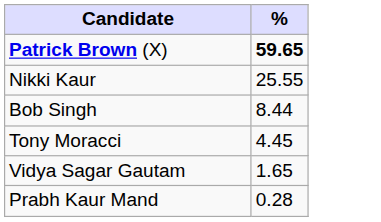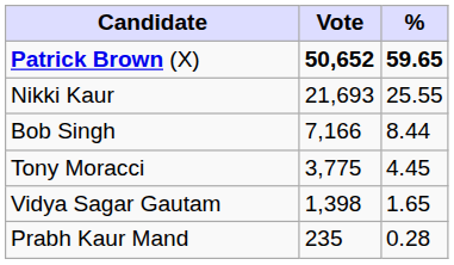 <table class="wikitable">
 <tr>
 <th style="background:#ddf; width:200px;">Candidate</th>
+<th style="background:#ddf; width:50px;">Vote</th>
 <th style="background:#ddf; width:30px;">%</th>
 </tr>
 <tr>
 <td><strong><a href='#'>Patrick Brown</a></strong> (X)</td>
+<td><strong>50,652</strong></td>
 <td><strong>59.65</strong></td>
 </tr>
 <tr>
 <td>Nikki Kaur</td>
+<td>21,693</td>
 <td>25.55</td>
 </tr>
 <tr>
 <td>Bob Singh</td>
+<td>7,166</td>
 <td>8.44</td>
 </tr>
 <tr>
 <td>Tony Moracci</td>
+<td>3,775</td>
 <td>4.45</td>
 </tr>
 <tr>
 <td>Vidya Sagar Gautam</td>
+<td>1,398</td>
 <td>1.65</td>
 </tr>
 <tr>
 <td>Prabh Kaur Mand</td>
+<td>235</td>
 <td>0.28</td>
 </tr>
 </table>
